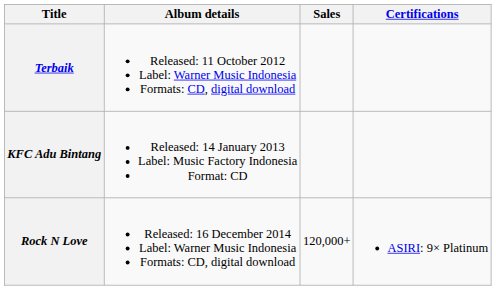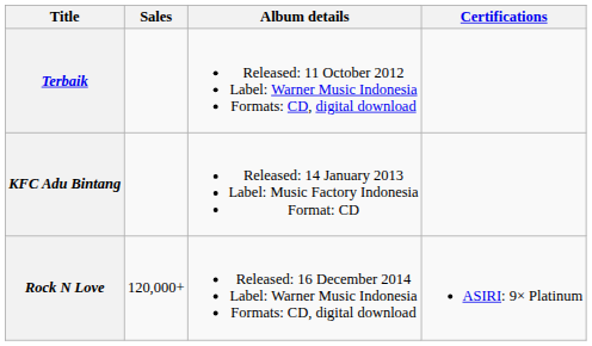 <table class="wikitable plainrowheaders" style="text-align:center;">
 <tr>
 <th scope="col">Title</th>
+<th scope="col">Sales</th>
 <th scope="col">Album details</th>
-<th scope="col">Sales</th>
 <th scope="col"><a href='#'>Certifications</a></th>
 </tr>
 <tr>
 <th scope="row"><em><a href='#'>Terbaik</a></em></th>
+<td></td>
 <td><br><ul><li>Released: 11 October 2012</li><li>Label: <a href='#'>Warner Music Indonesia</a></li><li>Formats: <a href='#'>CD</a>, <a href='#'>digital download</a></li></ul></td>
-<td></td>
 <td></td>
 </tr>
 <tr>
 <th scope="row"><em>KFC Adu Bintang</em> <br></th>
+<td></td>
 <td><br><ul><li>Released: 14 January 2013</li><li>Label: Music Factory Indonesia</li><li>Format: CD</li></ul></td>
-<td></td>
 <td></td>
 </tr>
 <tr>
 <th scope="row"><em>Rock N Love</em> <br></th>
+<td>120,000+</td>
 <td><br><ul><li>Released: 16 December 2014</li><li>Label: Warner Music Indonesia</li><li>Formats: CD, digital download</li></ul></td>
-<td>120,000+</td>
 <td><br><ul><li><a href='#'>ASIRI</a>: 9× Platinum</li></ul></td>
 </tr>
 </table>
